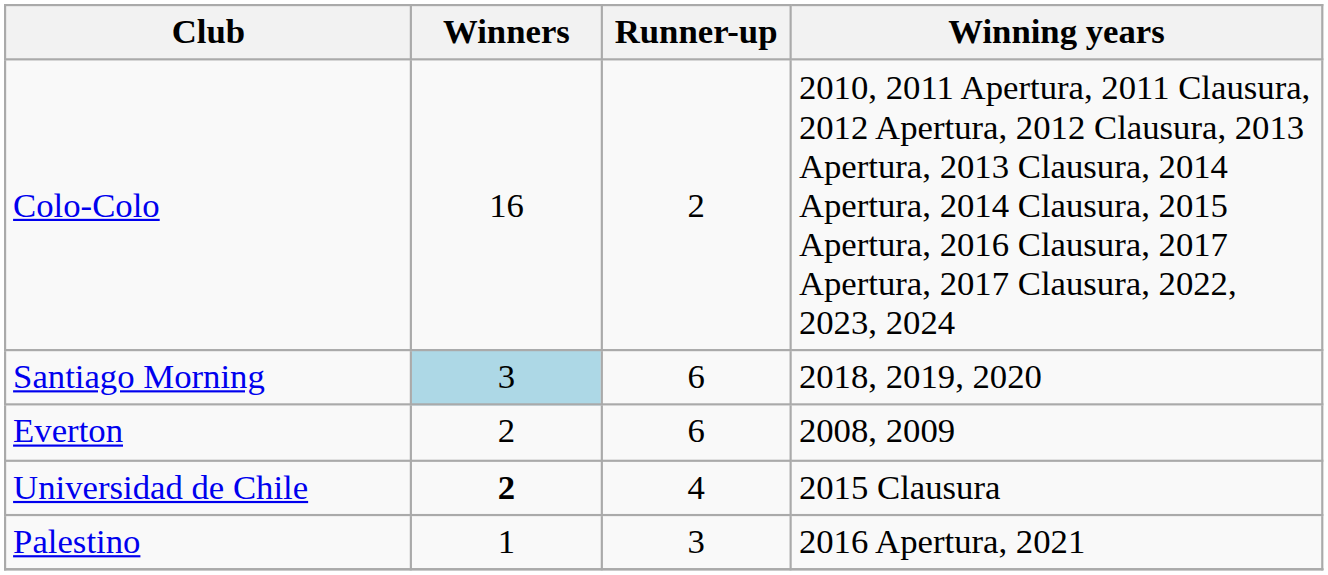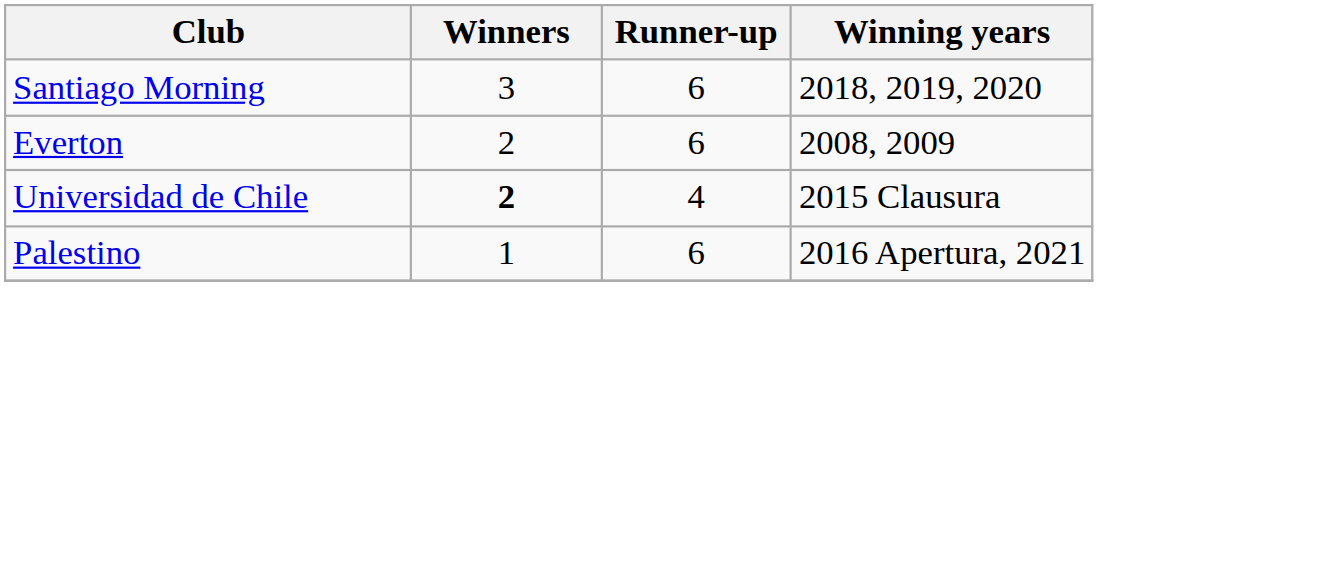 <table class="wikitable sortable">
 <tr>
 <th scope=col class="unsortable" width=180>Club</th>
 <th scope=col width=80>Winners</th>
 <th scope=col width=80>Runner-up</th>
 <th scope=col class="unsortable">Winning years</th>
 </tr>
 <tr>
-<td><a href='#'>Colo-Colo</a></td>
-<td align=center>16</td>
-<td align=center>2</td>
-<td>2010, 2011 Apertura, 2011 Clausura, 2012 Apertura, 2012 Clausura, 2013 Apertura, 2013 Clausura, 2014 Apertura, 2014 Clausura, 2015 Apertura, 2016 Clausura, 2017 Apertura, 2017 Clausura, 2022, 2023, 2024</td>
-</tr>
-<tr>
 <td><a href='#'>Santiago Morning</a></td>
-<td align=center style="background: lightblue;">3</td>
+<td align=center>3</td>
 <td align=center>6</td>
 <td>2018, 2019, 2020</td>
 </tr>
 <tr>
 <td><a href='#'>Everton</a></td>
 <td align=center>2</td>
 <td align=center>6</td>
 <td>2008, 2009</td>
 </tr>
 <tr>
 <td><a href='#'>Universidad de Chile</a></td>
 <td align=center><strong>2</strong></td>
 <td align=center>4</td>
 <td>2015 Clausura</td>
 </tr>
 <tr>
 <td><a href='#'>Palestino</a></td>
 <td align=center>1</td>
-<td align=center>3</td>
+<td align=center>6</td>
 <td>2016 Apertura, 2021</td>
 </tr>
 <tr>
 </tr>
 </table>
